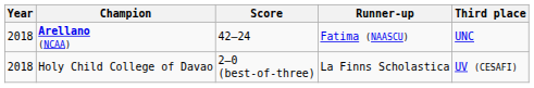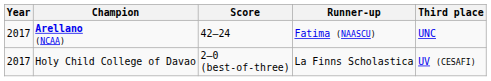 <table class="wikitable">
 <tr>
 <th>Year</th>
 <th>Champion</th>
 <th>Score</th>
 <th>Runner-up</th>
 <th>Third place</th>
 </tr>
 <tr>
-<td>2018</td>
+<td>2017</td>
 <td><strong><a href='#'>Arellano</a></strong><br><small>(<a href='#'>NCAA</a>)</small></td>
 <td>42–24</td>
 <td><a href='#'>Fatima</a> <small>(<a href='#'>NAASCU</a>)</small></td>
 <td><a href='#'>UNC</a></td>
 </tr>
 <tr>
-<td>2018</td>
+<td>2017</td>
 <td>Holy Child College of Davao</td>
 <td>2–0<br>(best-of-three)</td>
 <td>La Finns Scholastica</td>
 <td><a href='#'>UV</a> <small>(CESAFI)</small></td>
 </tr>
 </table>
